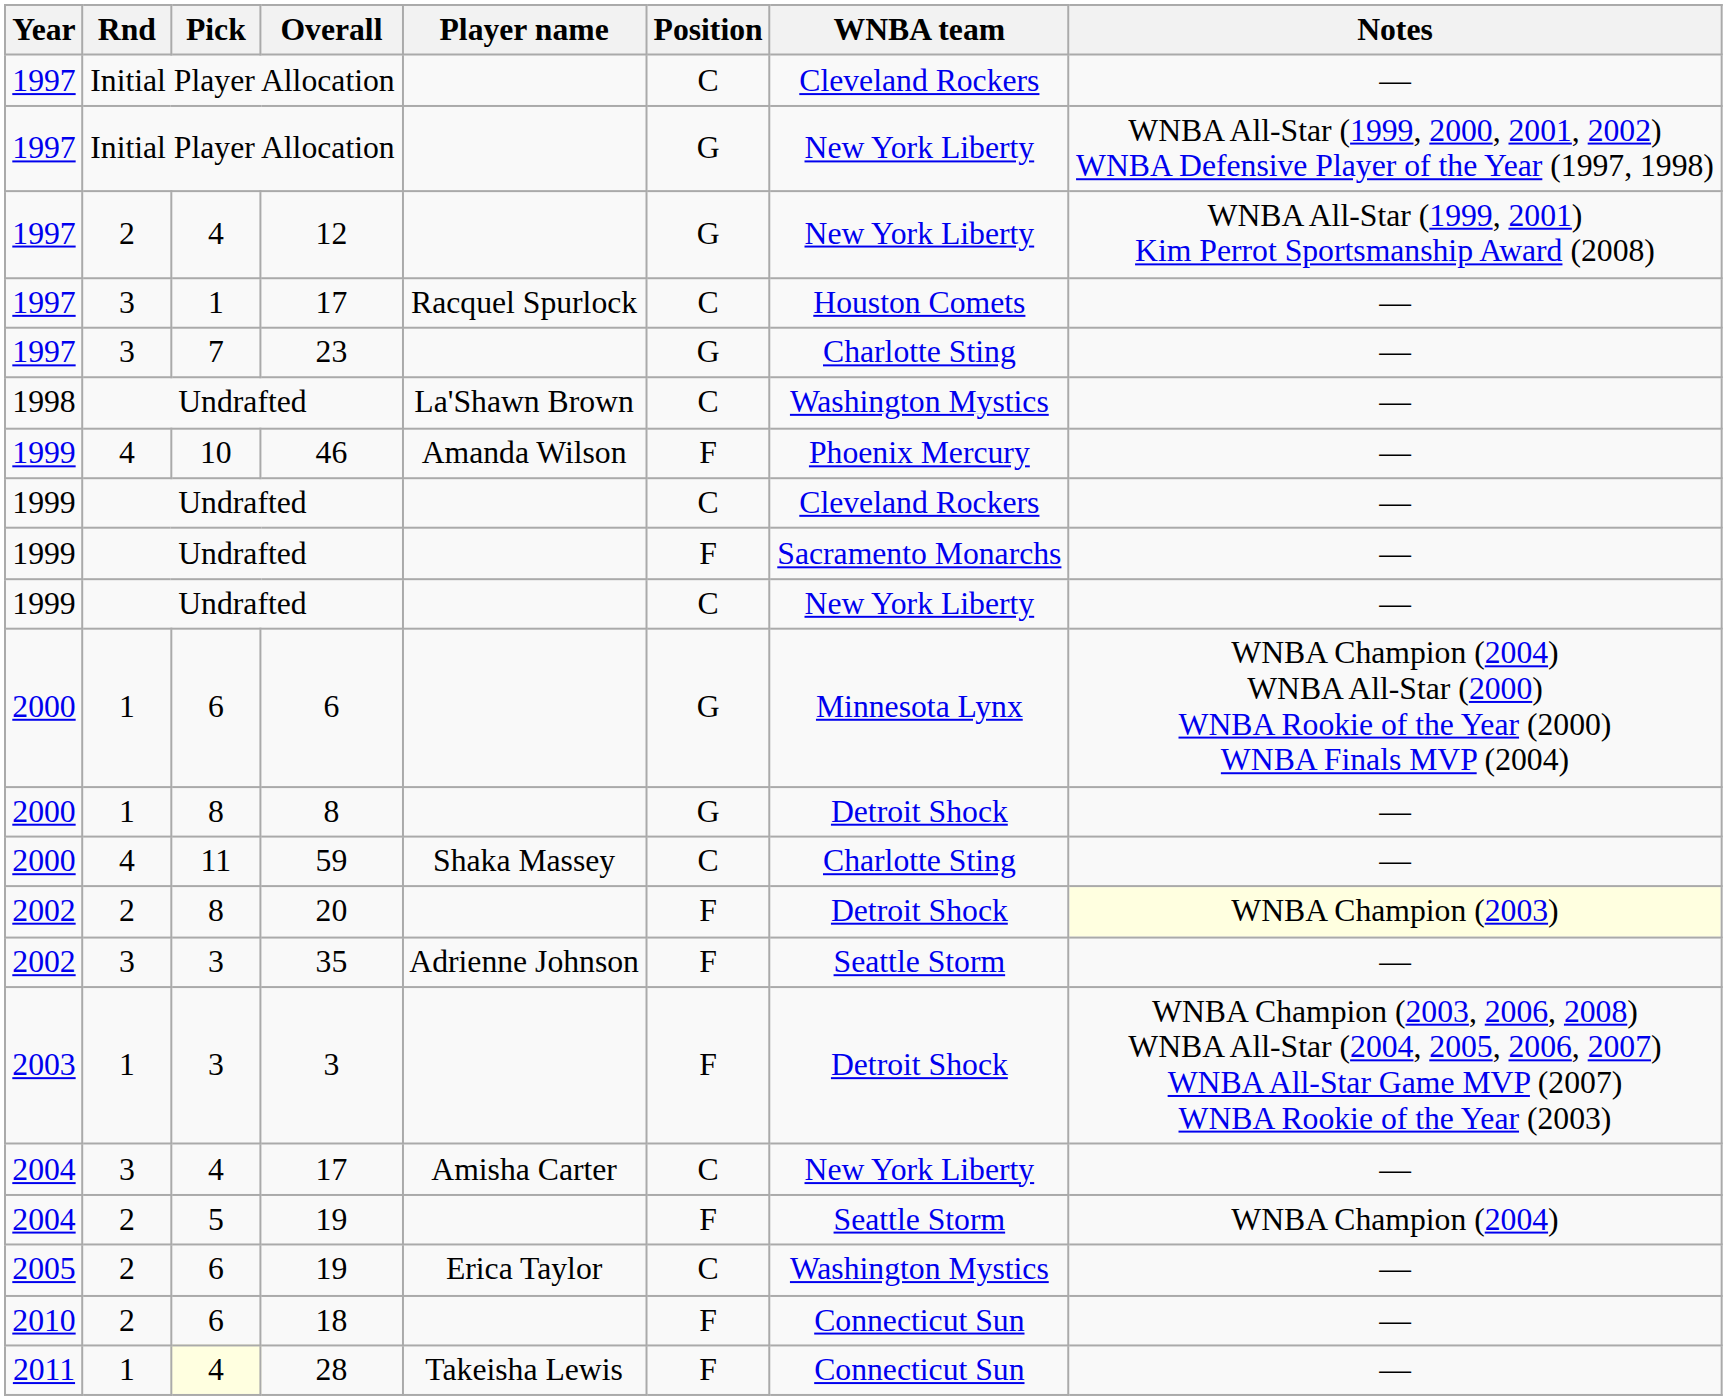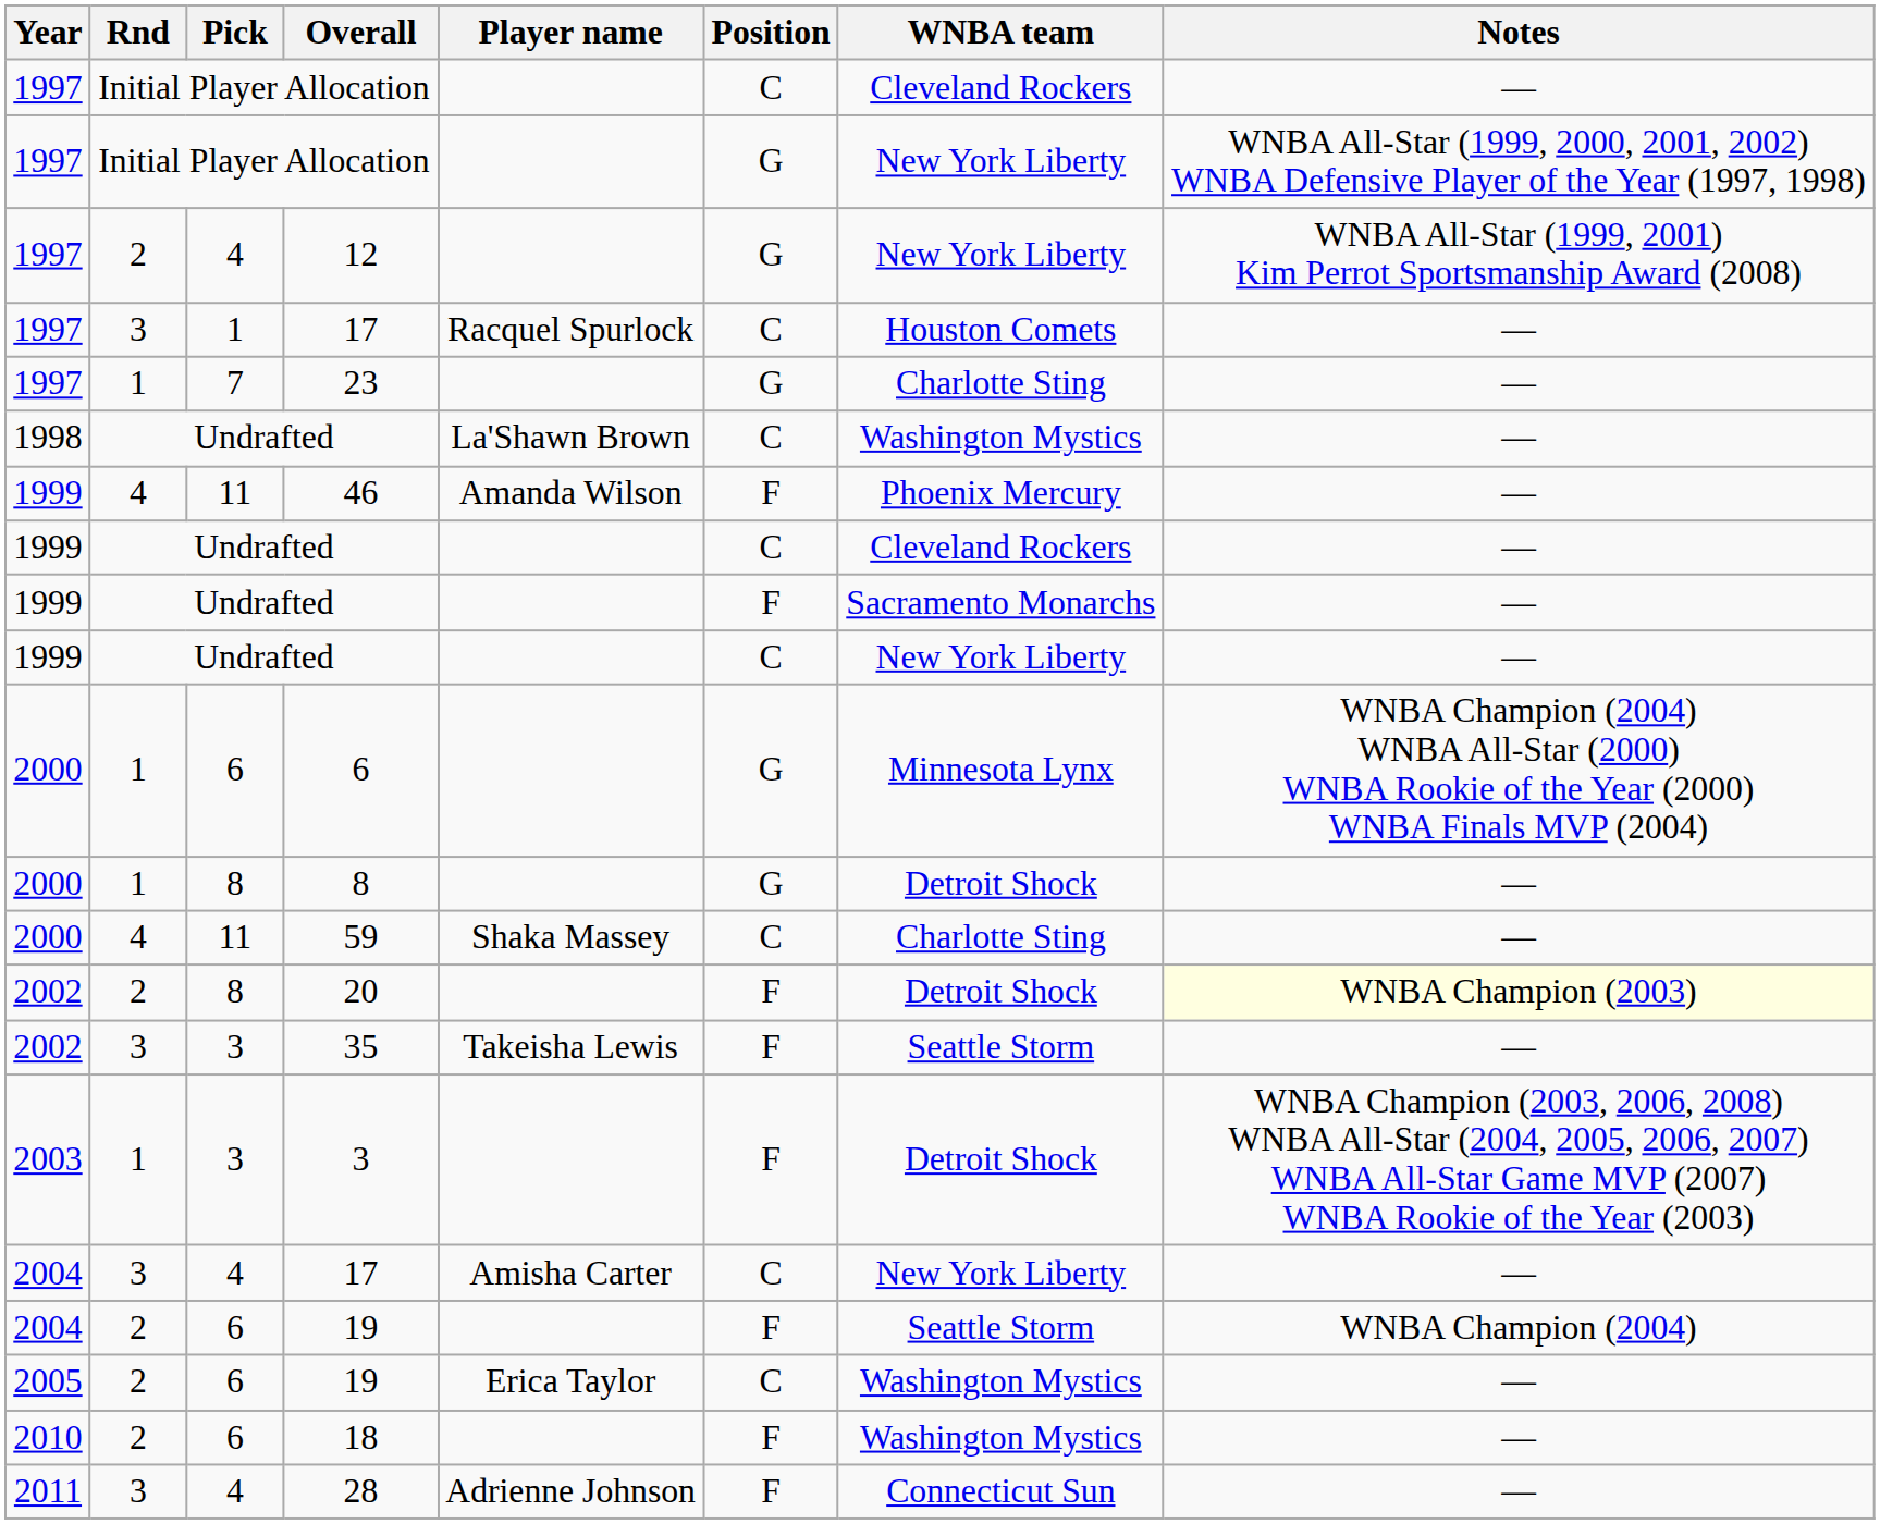 <table class="wikitable sortable">
 <tr>
 <th>Year</th>
 <th>Rnd</th>
 <th>Pick</th>
 <th>Overall</th>
 <th>Player name</th>
 <th>Position</th>
 <th>WNBA team</th>
 <th>Notes</th>
 </tr>
 <tr>
 <td align="center"><a href='#'>1997</a></td>
 <td align="center" colspan=3>Initial Player Allocation</td>
 <td align="center"></td>
 <td align="center">C</td>
 <td align="center"><a href='#'>Cleveland Rockers</a></td>
 <td align="center">—</td>
 </tr>
 <tr>
 <td align="center"><a href='#'>1997</a></td>
 <td align="center" colspan=3>Initial Player Allocation</td>
 <td align="center"></td>
 <td align="center">G</td>
 <td align="center"><a href='#'>New York Liberty</a></td>
 <td align="center">WNBA All-Star (<a href='#'>1999</a>, <a href='#'>2000</a>, <a href='#'>2001</a>, <a href='#'>2002</a>)<br><a href='#'>WNBA Defensive Player of the Year</a> (1997, 1998)</td>
 </tr>
 <tr>
 <td align="center"><a href='#'>1997</a></td>
 <td align="center">2</td>
 <td align="center">4</td>
 <td align="center">12</td>
 <td align="center"></td>
 <td align="center">G</td>
 <td align="center"><a href='#'>New York Liberty</a></td>
 <td align="center">WNBA All-Star (<a href='#'>1999</a>, <a href='#'>2001</a>)<br><a href='#'>Kim Perrot Sportsmanship Award</a> (2008)</td>
 </tr>
 <tr>
 <td align="center"><a href='#'>1997</a></td>
 <td align="center">3</td>
 <td align="center">1</td>
 <td align="center">17</td>
 <td align="center">Racquel Spurlock</td>
 <td align="center">C</td>
 <td align="center"><a href='#'>Houston Comets</a></td>
 <td align="center">—</td>
 </tr>
 <tr>
 <td align="center"><a href='#'>1997</a></td>
-<td align="center">3</td>
+<td align="center">1</td>
 <td align="center">7</td>
 <td align="center">23</td>
 <td align="center"></td>
 <td align="center">G</td>
 <td align="center"><a href='#'>Charlotte Sting</a></td>
 <td align="center">—</td>
 </tr>
 <tr>
 <td align="center">1998</td>
 <td align="center" colspan=3>Undrafted</td>
 <td align="center">La'Shawn Brown</td>
 <td align="center">C</td>
 <td align="center"><a href='#'>Washington Mystics</a></td>
 <td align="center">—</td>
 </tr>
 <tr>
 <td align="center"><a href='#'>1999</a></td>
 <td align="center">4</td>
-<td align="center">10</td>
+<td align="center">11</td>
 <td align="center">46</td>
 <td align="center">Amanda Wilson</td>
 <td align="center">F</td>
 <td align="center"><a href='#'>Phoenix Mercury</a></td>
 <td align="center">—</td>
 </tr>
 <tr>
 <td align="center">1999</td>
 <td align="center" colspan=3>Undrafted</td>
 <td align="center"></td>
 <td align="center">C</td>
 <td align="center"><a href='#'>Cleveland Rockers</a></td>
 <td align="center">—</td>
 </tr>
 <tr>
 <td align="center">1999</td>
 <td align="center" colspan=3>Undrafted</td>
 <td align="center"></td>
 <td align="center">F</td>
 <td align="center"><a href='#'>Sacramento Monarchs</a></td>
 <td align="center">—</td>
 </tr>
 <tr>
 <td align="center">1999</td>
 <td align="center" colspan=3>Undrafted</td>
 <td align="center"></td>
 <td align="center">C</td>
 <td align="center"><a href='#'>New York Liberty</a></td>
 <td align="center">—</td>
 </tr>
 <tr>
 <td align="center"><a href='#'>2000</a></td>
 <td align="center">1</td>
 <td align="center">6</td>
 <td align="center">6</td>
 <td align="center"></td>
 <td align="center">G</td>
 <td align="center"><a href='#'>Minnesota Lynx</a></td>
 <td align="center">WNBA Champion (<a href='#'>2004</a>)<br>WNBA All-Star (<a href='#'>2000</a>)<br><a href='#'>WNBA Rookie of the Year</a> (2000)<br><a href='#'>WNBA Finals MVP</a> (2004)</td>
 </tr>
 <tr>
 <td align="center"><a href='#'>2000</a></td>
 <td align="center">1</td>
 <td align="center">8</td>
 <td align="center">8</td>
 <td align="center"></td>
 <td align="center">G</td>
 <td align="center"><a href='#'>Detroit Shock</a></td>
 <td align="center">—</td>
 </tr>
 <tr>
 <td align="center"><a href='#'>2000</a></td>
 <td align="center">4</td>
 <td align="center">11</td>
 <td align="center">59</td>
 <td align="center">Shaka Massey</td>
 <td align="center">C</td>
 <td align="center"><a href='#'>Charlotte Sting</a></td>
 <td align="center">—</td>
 </tr>
 <tr>
 <td align="center"><a href='#'>2002</a></td>
 <td align="center">2</td>
 <td align="center">8</td>
 <td align="center">20</td>
 <td align="center"></td>
 <td align="center">F</td>
 <td align="center"><a href='#'>Detroit Shock</a></td>
 <td align="center" style="background: lightyellow;">WNBA Champion (<a href='#'>2003</a>)</td>
 </tr>
 <tr>
 <td align="center"><a href='#'>2002</a></td>
 <td align="center">3</td>
 <td align="center">3</td>
 <td align="center">35</td>
-<td align="center">Adrienne Johnson</td>
+<td align="center">Takeisha Lewis</td>
 <td align="center">F</td>
 <td align="center"><a href='#'>Seattle Storm</a></td>
 <td align="center">—</td>
 </tr>
 <tr>
 <td align="center"><a href='#'>2003</a></td>
 <td align="center">1</td>
 <td align="center">3</td>
 <td align="center">3</td>
 <td align="center"></td>
 <td align="center">F</td>
 <td align="center"><a href='#'>Detroit Shock</a></td>
 <td align="center">WNBA Champion (<a href='#'>2003</a>, <a href='#'>2006</a>, <a href='#'>2008</a>)<br>WNBA All-Star (<a href='#'>2004</a>, <a href='#'>2005</a>, <a href='#'>2006</a>, <a href='#'>2007</a>)<br><a href='#'>WNBA All-Star Game MVP</a> (2007)<br><a href='#'>WNBA Rookie of the Year</a> (2003)</td>
 </tr>
 <tr>
 <td align="center"><a href='#'>2004</a></td>
 <td align="center">3</td>
 <td align="center">4</td>
 <td align="center">17</td>
 <td align="center">Amisha Carter</td>
 <td align="center">C</td>
 <td align="center"><a href='#'>New York Liberty</a></td>
 <td align="center">—</td>
 </tr>
 <tr>
 <td align="center"><a href='#'>2004</a></td>
 <td align="center">2</td>
-<td align="center">5</td>
+<td align="center">6</td>
 <td align="center">19</td>
 <td align="center"></td>
 <td align="center">F</td>
 <td align="center"><a href='#'>Seattle Storm</a></td>
 <td align="center">WNBA Champion (<a href='#'>2004</a>)</td>
 </tr>
 <tr>
 <td align="center"><a href='#'>2005</a></td>
 <td align="center">2</td>
 <td align="center">6</td>
 <td align="center">19</td>
 <td align="center">Erica Taylor</td>
 <td align="center">C</td>
 <td align="center"><a href='#'>Washington Mystics</a></td>
 <td align="center">—</td>
 </tr>
 <tr>
 <td align="center"><a href='#'>2010</a></td>
 <td align="center">2</td>
 <td align="center">6</td>
 <td align="center">18</td>
 <td align="center"></td>
 <td align="center">F</td>
-<td align="center"><a href='#'>Connecticut Sun</a></td>
+<td align="center"><a href='#'>Washington Mystics</a></td>
 <td align="center">—</td>
 </tr>
 <tr>
 <td align="center"><a href='#'>2011</a></td>
-<td align="center">1</td>
-<td align="center" style="background: lightyellow;">4</td>
+<td align="center">3</td>
+<td align="center">4</td>
 <td align="center">28</td>
-<td align="center">Takeisha Lewis</td>
+<td align="center">Adrienne Johnson</td>
 <td align="center">F</td>
 <td align="center"><a href='#'>Connecticut Sun</a></td>
 <td align="center">—</td>
 </tr>
 </table>
